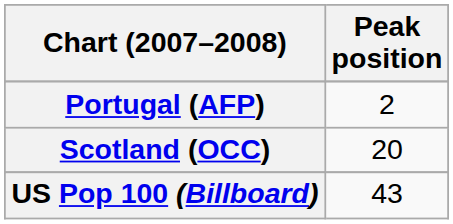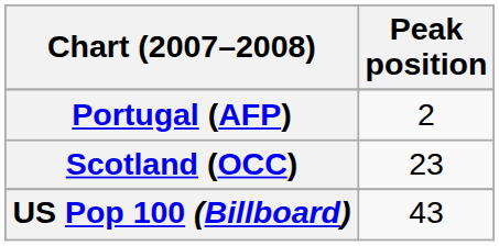 <table class="wikitable plainrowheaders sortable" style="text-align:center">
 <tr>
 <th>Chart (2007–2008)</th>
 <th>Peak<br>position</th>
 </tr>
 <tr>
 </tr>
 <tr>
 </tr>
 <tr>
 </tr>
 <tr>
 <th scope="row"><a href='#'>Portugal</a> (<a href='#'>AFP</a>)</th>
 <td>2</td>
 </tr>
 <tr>
 <th scope="row"><a href='#'>Scotland</a> (<a href='#'>OCC</a>)</th>
-<td>20</td>
+<td>23</td>
 </tr>
 <tr>
 </tr>
 <tr>
 </tr>
 <tr>
 </tr>
 <tr>
 <th scope="row">US <a href='#'>Pop 100</a> <em>(<a href='#'>Billboard</a>)</em></th>
 <td>43</td>
 </tr>
 </table>
